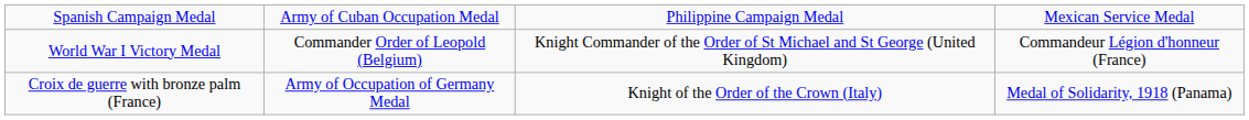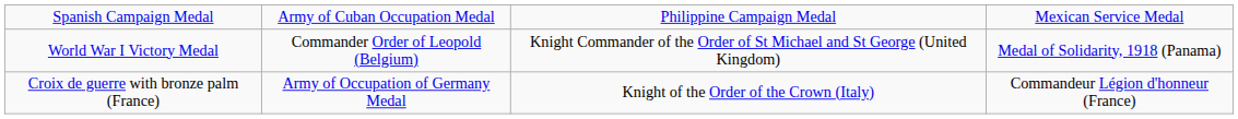 <table class="wikitable" style="margin-left: auto; margin-right: auto; text-align: center; margin-top: -1px;">
 <tr>
 <td><a href='#'>Spanish Campaign Medal</a></td>
 <td><a href='#'>Army of Cuban Occupation Medal</a></td>
 <td><a href='#'>Philippine Campaign Medal</a></td>
 <td><a href='#'>Mexican Service Medal</a></td>
 </tr>
 <tr>
 <td><a href='#'>World War I Victory Medal</a></td>
 <td>Commander <a href='#'>Order of Leopold (Belgium)</a></td>
 <td>Knight Commander of the <a href='#'>Order of St Michael and St George</a> (United Kingdom)</td>
-<td>Commandeur <a href='#'>Légion d'honneur</a> (France)</td>
+<td><a href='#'>Medal of Solidarity, 1918</a> (Panama)</td>
 </tr>
 <tr>
 <td><a href='#'>Croix de guerre</a> with bronze palm (France)</td>
 <td><a href='#'>Army of Occupation of Germany Medal</a></td>
 <td>Knight of the <a href='#'>Order of the Crown (Italy)</a></td>
-<td><a href='#'>Medal of Solidarity, 1918</a> (Panama)</td>
+<td>Commandeur <a href='#'>Légion d'honneur</a> (France)</td>
 </tr>
 </table>
